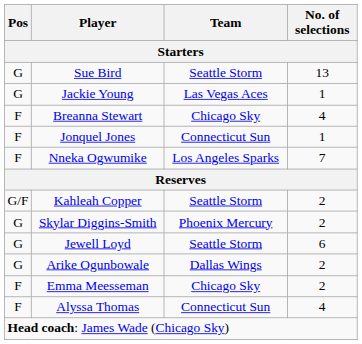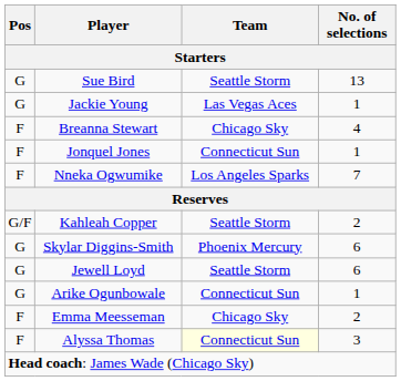 <table class="wikitable" style="text-align:center">
 <tr>
 <th scope="col" width="25px">Pos</th>
 <th scope="col" width="150px">Player</th>
 <th scope="col" width="140px">Team</th>
 <th scope="col" width="75px">No. of selections</th>
 </tr>
 <tr>
 <th scope="col" colspan="5">Starters</th>
 </tr>
 <tr>
 <td>G</td>
 <td><a href='#'>Sue Bird</a></td>
 <td><a href='#'>Seattle Storm</a></td>
 <td>13</td>
 </tr>
 <tr>
 <td>G</td>
 <td><a href='#'>Jackie Young</a></td>
 <td><a href='#'>Las Vegas Aces</a></td>
 <td>1</td>
 </tr>
 <tr>
 <td>F</td>
 <td><a href='#'>Breanna Stewart</a></td>
 <td><a href='#'>Chicago Sky</a></td>
 <td>4</td>
 </tr>
 <tr>
 <td>F</td>
 <td><a href='#'>Jonquel Jones</a></td>
 <td><a href='#'>Connecticut Sun</a></td>
 <td>1</td>
 </tr>
 <tr>
 <td>F</td>
 <td><a href='#'>Nneka Ogwumike</a></td>
 <td><a href='#'>Los Angeles Sparks</a></td>
 <td>7</td>
 </tr>
 <tr>
 <th scope="col" colspan="5">Reserves</th>
 </tr>
 <tr>
 <td>G/F</td>
 <td><a href='#'>Kahleah Copper</a></td>
 <td><a href='#'>Seattle Storm</a></td>
 <td>2</td>
 </tr>
 <tr>
 <td>G</td>
 <td><a href='#'>Skylar Diggins-Smith</a></td>
 <td><a href='#'>Phoenix Mercury</a></td>
-<td>2</td>
+<td>6</td>
 </tr>
 <tr>
 <td>G</td>
 <td><a href='#'>Jewell Loyd</a></td>
 <td><a href='#'>Seattle Storm</a></td>
 <td>6</td>
 </tr>
 <tr>
 <td>G</td>
 <td><a href='#'>Arike Ogunbowale</a></td>
-<td><a href='#'>Dallas Wings</a></td>
-<td>2</td>
+<td><a href='#'>Connecticut Sun</a></td>
+<td>1</td>
 </tr>
 <tr>
 <td>F</td>
 <td><a href='#'>Emma Meesseman</a></td>
 <td><a href='#'>Chicago Sky</a></td>
 <td>2</td>
 </tr>
 <tr>
 <td>F</td>
 <td><a href='#'>Alyssa Thomas</a></td>
-<td><a href='#'>Connecticut Sun</a></td>
-<td>4</td>
+<td style="background: lightyellow;"><a href='#'>Connecticut Sun</a></td>
+<td>3</td>
 </tr>
 <tr>
 <td style="text-align:left" colspan="5"><strong>Head coach</strong>: <a href='#'>James Wade</a> (<a href='#'>Chicago Sky</a>)</td>
 </tr>
 </table>
